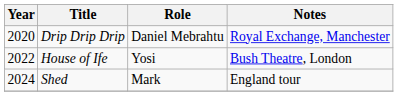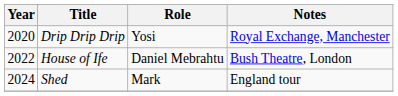 <table class="wikitable unsortable">
 <tr>
 <th>Year</th>
 <th>Title</th>
 <th>Role</th>
 <th>Notes</th>
 </tr>
 <tr>
 <td>2020</td>
 <td><em>Drip Drip Drip</em></td>
-<td>Daniel Mebrahtu</td>
+<td>Yosi</td>
 <td><a href='#'>Royal Exchange, Manchester</a></td>
 </tr>
 <tr>
 <td>2022</td>
 <td><em>House of Ife</em></td>
-<td>Yosi</td>
+<td>Daniel Mebrahtu</td>
 <td><a href='#'>Bush Theatre</a>, London</td>
 </tr>
 <tr>
 <td>2024</td>
 <td><em>Shed</em></td>
 <td>Mark</td>
 <td>England tour</td>
 </tr>
 <tr>
 </tr>
 </table>
